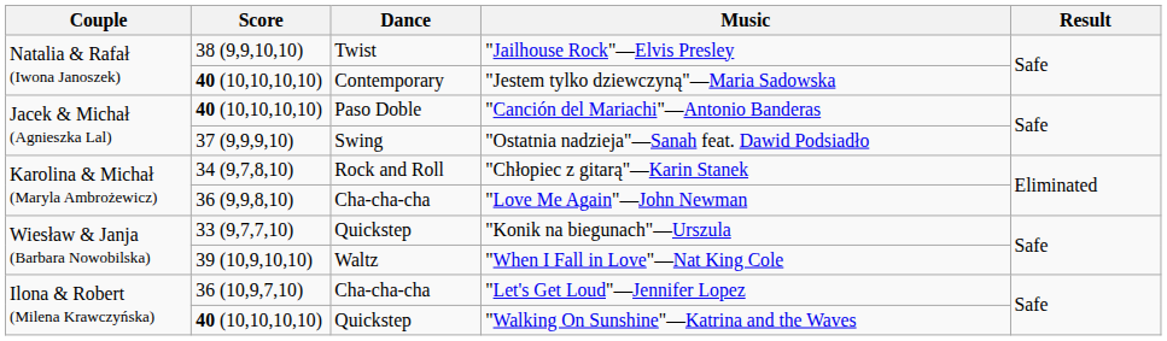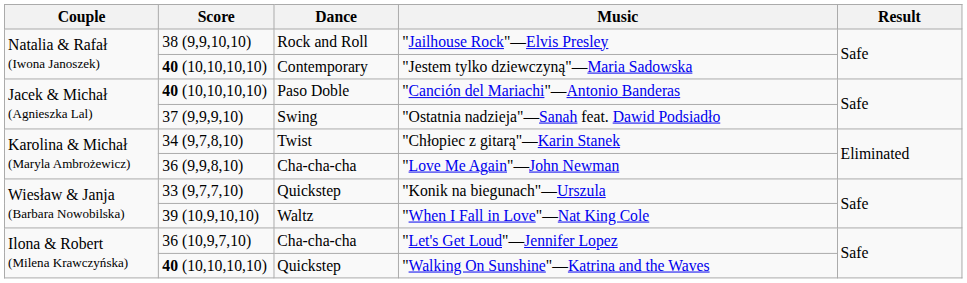 <table class="wikitable">
 <tr>
 <th style="width:150px;">Couple</th>
 <th style="width:110px;">Score</th>
 <th style="width:120px;">Dance</th>
 <th style="width:440px;">Music</th>
 <th style="width:120px;">Result</th>
 </tr>
 <tr>
 <td rowspan="2">Natalia & Rafał<br><small>(Iwona Janoszek)</small></td>
 <td>38 (9,9,10,10)</td>
-<td>Twist</td>
+<td>Rock and Roll</td>
 <td>"<a href='#'>Jailhouse Rock</a>"—<a href='#'>Elvis Presley</a></td>
 <td rowspan="2">Safe</td>
 </tr>
 <tr>
 <td><strong>40</strong> (10,10,10,10)</td>
 <td>Contemporary</td>
 <td>"Jestem tylko dziewczyną"—<a href='#'>Maria Sadowska</a></td>
 </tr>
 <tr>
 <td rowspan="2">Jacek & Michał<br><small>(Agnieszka Lal)</small></td>
 <td><strong>40</strong> (10,10,10,10)</td>
 <td>Paso Doble</td>
 <td>"<a href='#'>Canción del Mariachi</a>"—<a href='#'>Antonio Banderas</a></td>
 <td rowspan="2">Safe</td>
 </tr>
 <tr>
 <td>37 (9,9,9,10)</td>
 <td>Swing</td>
 <td>"Ostatnia nadzieja"—<a href='#'>Sanah</a> feat. <a href='#'>Dawid Podsiadło</a></td>
 </tr>
 <tr>
 <td rowspan="2">Karolina & Michał<br><small>(Maryla Ambrożewicz)</small></td>
 <td>34 (9,7,8,10)</td>
-<td>Rock and Roll</td>
+<td>Twist</td>
 <td>"Chłopiec z gitarą"—<a href='#'>Karin Stanek</a></td>
 <td rowspan="2">Eliminated</td>
 </tr>
 <tr>
 <td>36 (9,9,8,10)</td>
 <td>Cha-cha-cha</td>
 <td>"<a href='#'>Love Me Again</a>"—<a href='#'>John Newman</a></td>
 </tr>
 <tr>
 <td rowspan="2">Wiesław & Janja<br><small>(Barbara Nowobilska)</small></td>
 <td>33 (9,7,7,10)</td>
 <td>Quickstep</td>
 <td>"Konik na biegunach"—<a href='#'>Urszula</a></td>
 <td rowspan="2">Safe</td>
 </tr>
 <tr>
 <td>39 (10,9,10,10)</td>
 <td>Waltz</td>
 <td>"<a href='#'>When I Fall in Love</a>"—<a href='#'>Nat King Cole</a></td>
 </tr>
 <tr>
 <td rowspan="2">Ilona & Robert<br><small>(Milena Krawczyńska)</small></td>
 <td>36 (10,9,7,10)</td>
 <td>Cha-cha-cha</td>
 <td>"<a href='#'>Let's Get Loud</a>"—<a href='#'>Jennifer Lopez</a></td>
 <td rowspan="2">Safe</td>
 </tr>
 <tr>
 <td><strong>40</strong> (10,10,10,10)</td>
 <td>Quickstep</td>
 <td>"<a href='#'>Walking On Sunshine</a>"—<a href='#'>Katrina and the Waves</a></td>
 </tr>
 </table>
